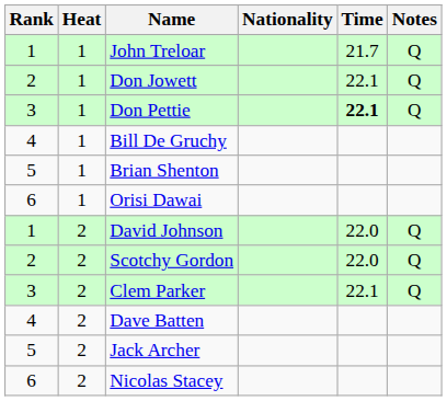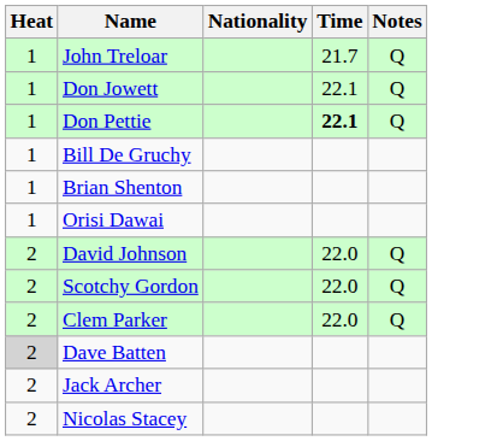 <table class="wikitable sortable" style="text-align:center">
 <tr>
-<th>Rank</th>
 <th>Heat</th>
 <th>Name</th>
 <th>Nationality</th>
 <th>Time</th>
 <th>Notes</th>
 </tr>
 <tr bgcolor=ccffcc>
 <td>1</td>
-<td>1</td>
 <td align=left><a href='#'>John Treloar</a></td>
 <td align=left></td>
 <td>21.7</td>
 <td>Q</td>
 </tr>
 <tr bgcolor=ccffcc>
-<td>2</td>
 <td>1</td>
 <td align=left><a href='#'>Don Jowett</a></td>
 <td align=left></td>
 <td>22.1</td>
 <td>Q</td>
 </tr>
 <tr bgcolor=ccffcc>
-<td>3</td>
 <td>1</td>
 <td align=left><a href='#'>Don Pettie</a></td>
 <td align=left></td>
 <td><strong>22.1</strong></td>
 <td>Q</td>
 </tr>
 <tr>
-<td>4</td>
 <td>1</td>
 <td align=left><a href='#'>Bill De Gruchy</a></td>
 <td align=left></td>
 <td></td>
 <td></td>
 </tr>
 <tr>
-<td>5</td>
 <td>1</td>
 <td align=left><a href='#'>Brian Shenton</a></td>
 <td align=left></td>
 <td></td>
 <td></td>
 </tr>
 <tr>
-<td>6</td>
 <td>1</td>
 <td align=left><a href='#'>Orisi Dawai</a></td>
 <td align=left></td>
 <td></td>
 <td></td>
 </tr>
 <tr bgcolor=ccffcc>
-<td>1</td>
 <td>2</td>
 <td align=left><a href='#'>David Johnson</a></td>
 <td align=left></td>
 <td>22.0</td>
 <td>Q</td>
 </tr>
 <tr bgcolor=ccffcc>
 <td>2</td>
-<td>2</td>
 <td align=left><a href='#'>Scotchy Gordon</a></td>
 <td align=left></td>
 <td>22.0</td>
 <td>Q</td>
 </tr>
 <tr bgcolor=ccffcc>
-<td>3</td>
 <td>2</td>
 <td align=left><a href='#'>Clem Parker</a></td>
 <td align=left></td>
-<td>22.1</td>
+<td>22.0</td>
 <td>Q</td>
 </tr>
 <tr>
-<td>4</td>
-<td>2</td>
+<td style="background: lightgrey;">2</td>
 <td align=left><a href='#'>Dave Batten</a></td>
 <td align=left></td>
 <td></td>
 <td></td>
 </tr>
 <tr>
-<td>5</td>
 <td>2</td>
 <td align=left><a href='#'>Jack Archer</a></td>
 <td align=left></td>
 <td></td>
 <td></td>
 </tr>
 <tr>
-<td>6</td>
 <td>2</td>
 <td align=left><a href='#'>Nicolas Stacey</a></td>
 <td align=left></td>
 <td></td>
 <td></td>
 </tr>
 </table>
